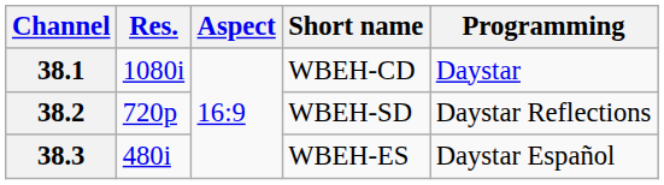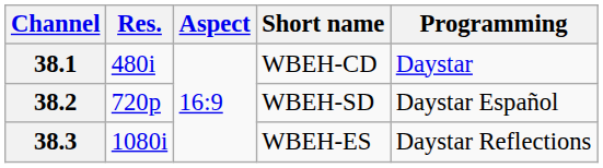 <table class="wikitable">
 <tr>
 <th><a href='#'>Channel</a></th>
 <th><a href='#'>Res.</a></th>
 <th><a href='#'>Aspect</a></th>
 <th>Short name</th>
 <th>Programming</th>
 </tr>
 <tr>
 <th scope = "row">38.1</th>
-<td><a href='#'>1080i</a></td>
+<td><a href='#'>480i</a></td>
 <td rowspan=3><a href='#'>16:9</a></td>
 <td>WBEH-CD</td>
 <td><a href='#'>Daystar</a></td>
 </tr>
 <tr>
 <th scope = "row">38.2</th>
 <td><a href='#'>720p</a></td>
 <td>WBEH-SD</td>
-<td>Daystar Reflections</td>
+<td>Daystar Español</td>
 </tr>
 <tr>
 <th scope = "row">38.3</th>
-<td><a href='#'>480i</a></td>
+<td><a href='#'>1080i</a></td>
 <td>WBEH-ES</td>
-<td>Daystar Español</td>
+<td>Daystar Reflections</td>
 </tr>
 </table>
